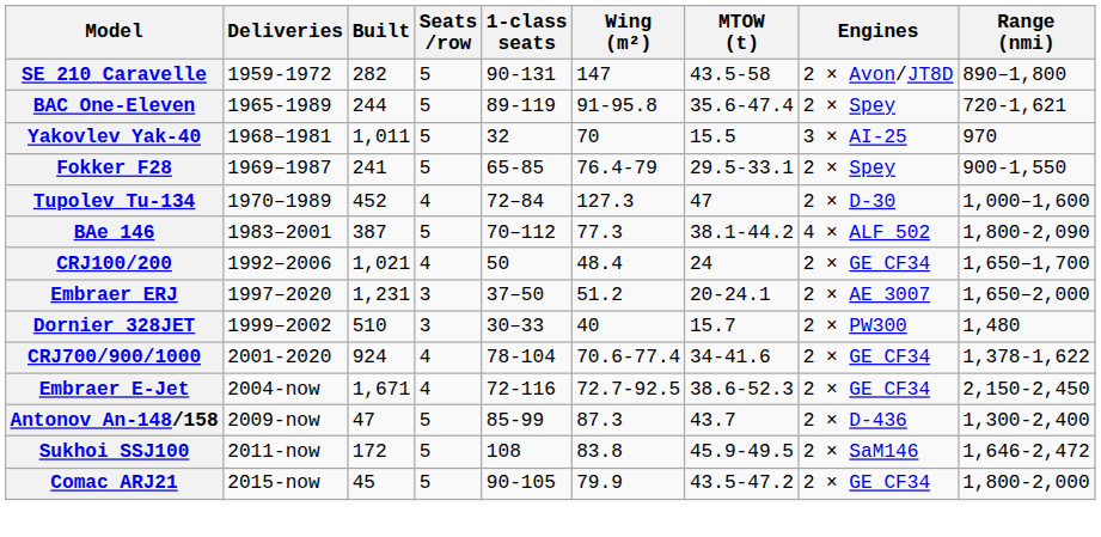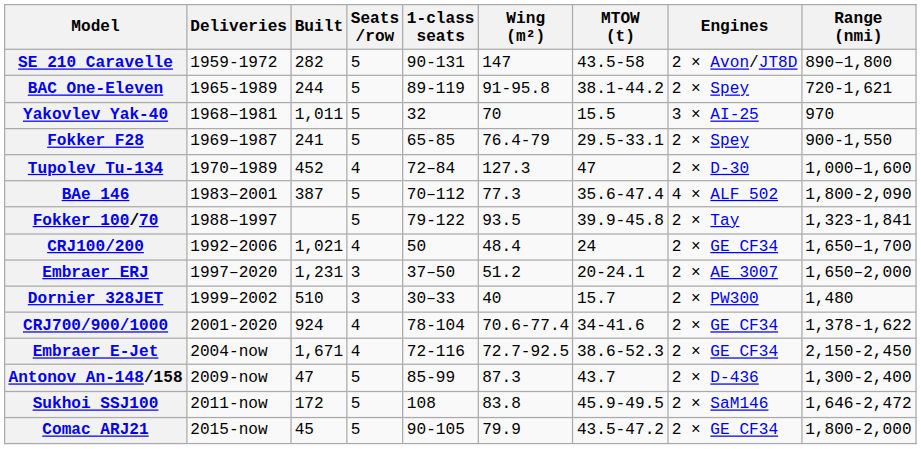 <table class="wikitable sortable" style=text-align:center">
 <tr>
 <th>Model</th>
 <th>Deliveries</th>
 <th>Built</th>
 <th>Seats<br>/row</th>
 <th>1-class<br>seats</th>
 <th>Wing<br>(m²)</th>
 <th>MTOW<br>(t)</th>
 <th>Engines</th>
 <th data-sort-type=number>Range<br>(nmi)</th>
 </tr>
 <tr>
 <th><a href='#'>SE 210 Caravelle</a></th>
 <td>1959-1972</td>
 <td>282</td>
 <td>5</td>
 <td>90-131</td>
 <td>147</td>
 <td>43.5-58</td>
 <td>2 × <a href='#'>Avon</a>/<a href='#'>JT8D</a></td>
 <td data-sort-value= >890–1,800</td>
 </tr>
 <tr>
 <th><a href='#'>BAC One-Eleven</a></th>
 <td>1965-1989</td>
 <td>244</td>
 <td>5</td>
 <td>89-119</td>
 <td>91-95.8</td>
-<td>35.6-47.4</td>
+<td>38.1-44.2</td>
 <td>2 × <a href='#'>Spey</a></td>
 <td data-sort-value= >720-1,621</td>
 </tr>
 <tr>
 <th><a href='#'>Yakovlev Yak-40</a></th>
 <td>1968–1981</td>
 <td>1,011</td>
 <td>5</td>
 <td>32</td>
 <td>70</td>
 <td>15.5</td>
 <td>3 × <a href='#'>AI-25</a></td>
 <td>970</td>
 </tr>
 <tr>
 <th><a href='#'>Fokker F28</a></th>
 <td>1969–1987</td>
 <td>241</td>
 <td>5</td>
 <td>65-85</td>
 <td>76.4-79</td>
 <td>29.5-33.1</td>
 <td>2 × <a href='#'>Spey</a></td>
 <td data-sort-value= >900-1,550</td>
 </tr>
 <tr>
 <th><a href='#'>Tupolev Tu-134</a></th>
 <td>1970–1989</td>
 <td>452</td>
 <td>4</td>
 <td>72–84</td>
 <td>127.3</td>
 <td>47</td>
 <td>2 × <a href='#'>D-30</a></td>
 <td data-sort-value= >1,000–1,600</td>
 </tr>
 <tr>
 <th><a href='#'>BAe 146</a></th>
 <td>1983–2001</td>
 <td>387</td>
 <td>5</td>
 <td>70–112</td>
 <td>77.3</td>
-<td>38.1-44.2</td>
+<td>35.6-47.4</td>
 <td>4 × <a href='#'>ALF 502</a></td>
 <td data-sort-value= >1,800-2,090</td>
+</tr>
+<tr>
+<th><a href='#'>Fokker 100</a>/<a href='#'>70</a></th>
+<td>1988–1997</td>
+<td></td>
+<td>5</td>
+<td>79-122</td>
+<td>93.5</td>
+<td>39.9-45.8</td>
+<td>2 × <a href='#'>Tay</a></td>
+<td data-sort-value= >1,323-1,841</td>
 </tr>
 <tr>
 <th><a href='#'>CRJ100/200</a></th>
 <td>1992–2006</td>
 <td>1,021</td>
 <td>4</td>
 <td>50</td>
 <td>48.4</td>
 <td>24</td>
 <td>2 × <a href='#'>GE CF34</a></td>
 <td data-sort-value= >1,650–1,700</td>
 </tr>
 <tr>
 <th><a href='#'>Embraer ERJ</a></th>
 <td>1997–2020</td>
 <td>1,231</td>
 <td>3</td>
 <td>37–50</td>
 <td>51.2</td>
 <td>20-24.1</td>
 <td>2 × <a href='#'>AE 3007</a></td>
 <td data-sort-value= >1,650–2,000</td>
 </tr>
 <tr>
 <th><a href='#'>Dornier 328JET</a></th>
 <td>1999–2002</td>
 <td>510</td>
 <td>3</td>
 <td>30–33</td>
 <td>40</td>
 <td>15.7</td>
 <td>2 × <a href='#'>PW300</a></td>
 <td>1,480</td>
 </tr>
 <tr>
 <th><a href='#'>CRJ700/900/1000</a></th>
 <td>2001-2020</td>
 <td>924</td>
 <td>4</td>
 <td>78-104</td>
 <td>70.6-77.4</td>
 <td>34-41.6</td>
 <td>2 × <a href='#'>GE CF34</a></td>
 <td data-sort-value= >1,378-1,622</td>
 </tr>
 <tr>
 <th><a href='#'>Embraer E-Jet</a></th>
 <td>2004-now</td>
 <td>1,671</td>
 <td>4</td>
 <td>72-116</td>
 <td>72.7-92.5</td>
 <td>38.6-52.3</td>
 <td>2 × <a href='#'>GE CF34</a></td>
 <td data-sort-value= >2,150-2,450</td>
 </tr>
 <tr>
 <th><a href='#'>Antonov An-148</a>/158</th>
 <td>2009-now</td>
 <td>47</td>
 <td>5</td>
 <td>85-99</td>
 <td>87.3</td>
 <td>43.7</td>
 <td>2 × <a href='#'>D-436</a></td>
 <td data-sort-value= >1,300-2,400</td>
 </tr>
 <tr>
 <th><a href='#'>Sukhoi SSJ100</a></th>
 <td>2011-now</td>
 <td>172</td>
 <td>5</td>
 <td>108</td>
 <td>83.8</td>
 <td>45.9-49.5</td>
 <td>2 × <a href='#'>SaM146</a></td>
 <td data-sort-value= >1,646-2,472</td>
 </tr>
 <tr>
 <th><a href='#'>Comac ARJ21</a></th>
 <td>2015-now</td>
 <td>45</td>
 <td>5</td>
 <td>90-105</td>
 <td>79.9</td>
 <td>43.5-47.2</td>
 <td>2 × <a href='#'>GE CF34</a></td>
 <td data-sort-value= >1,800-2,000</td>
 </tr>
 </table>
